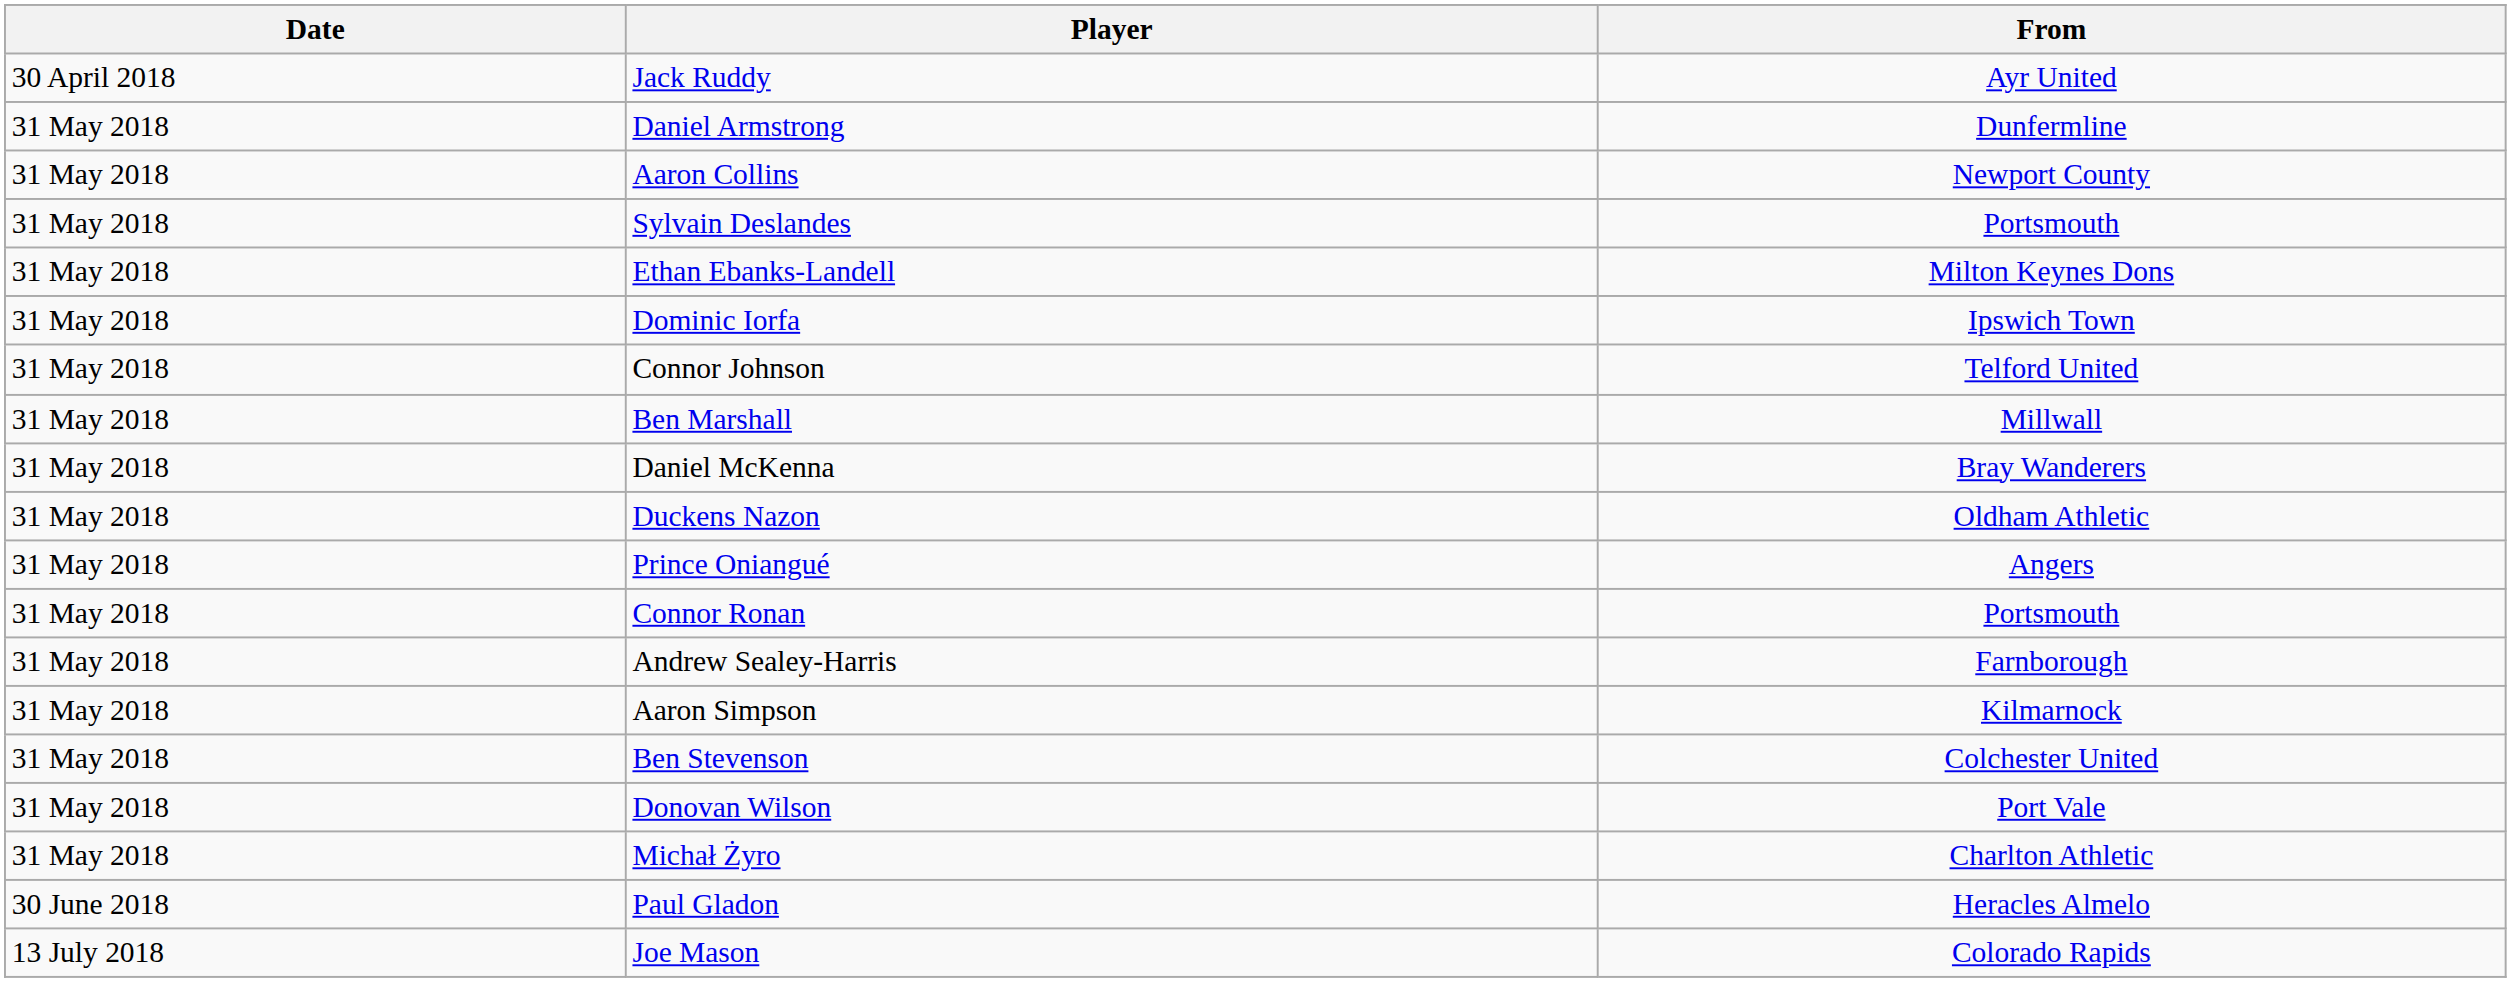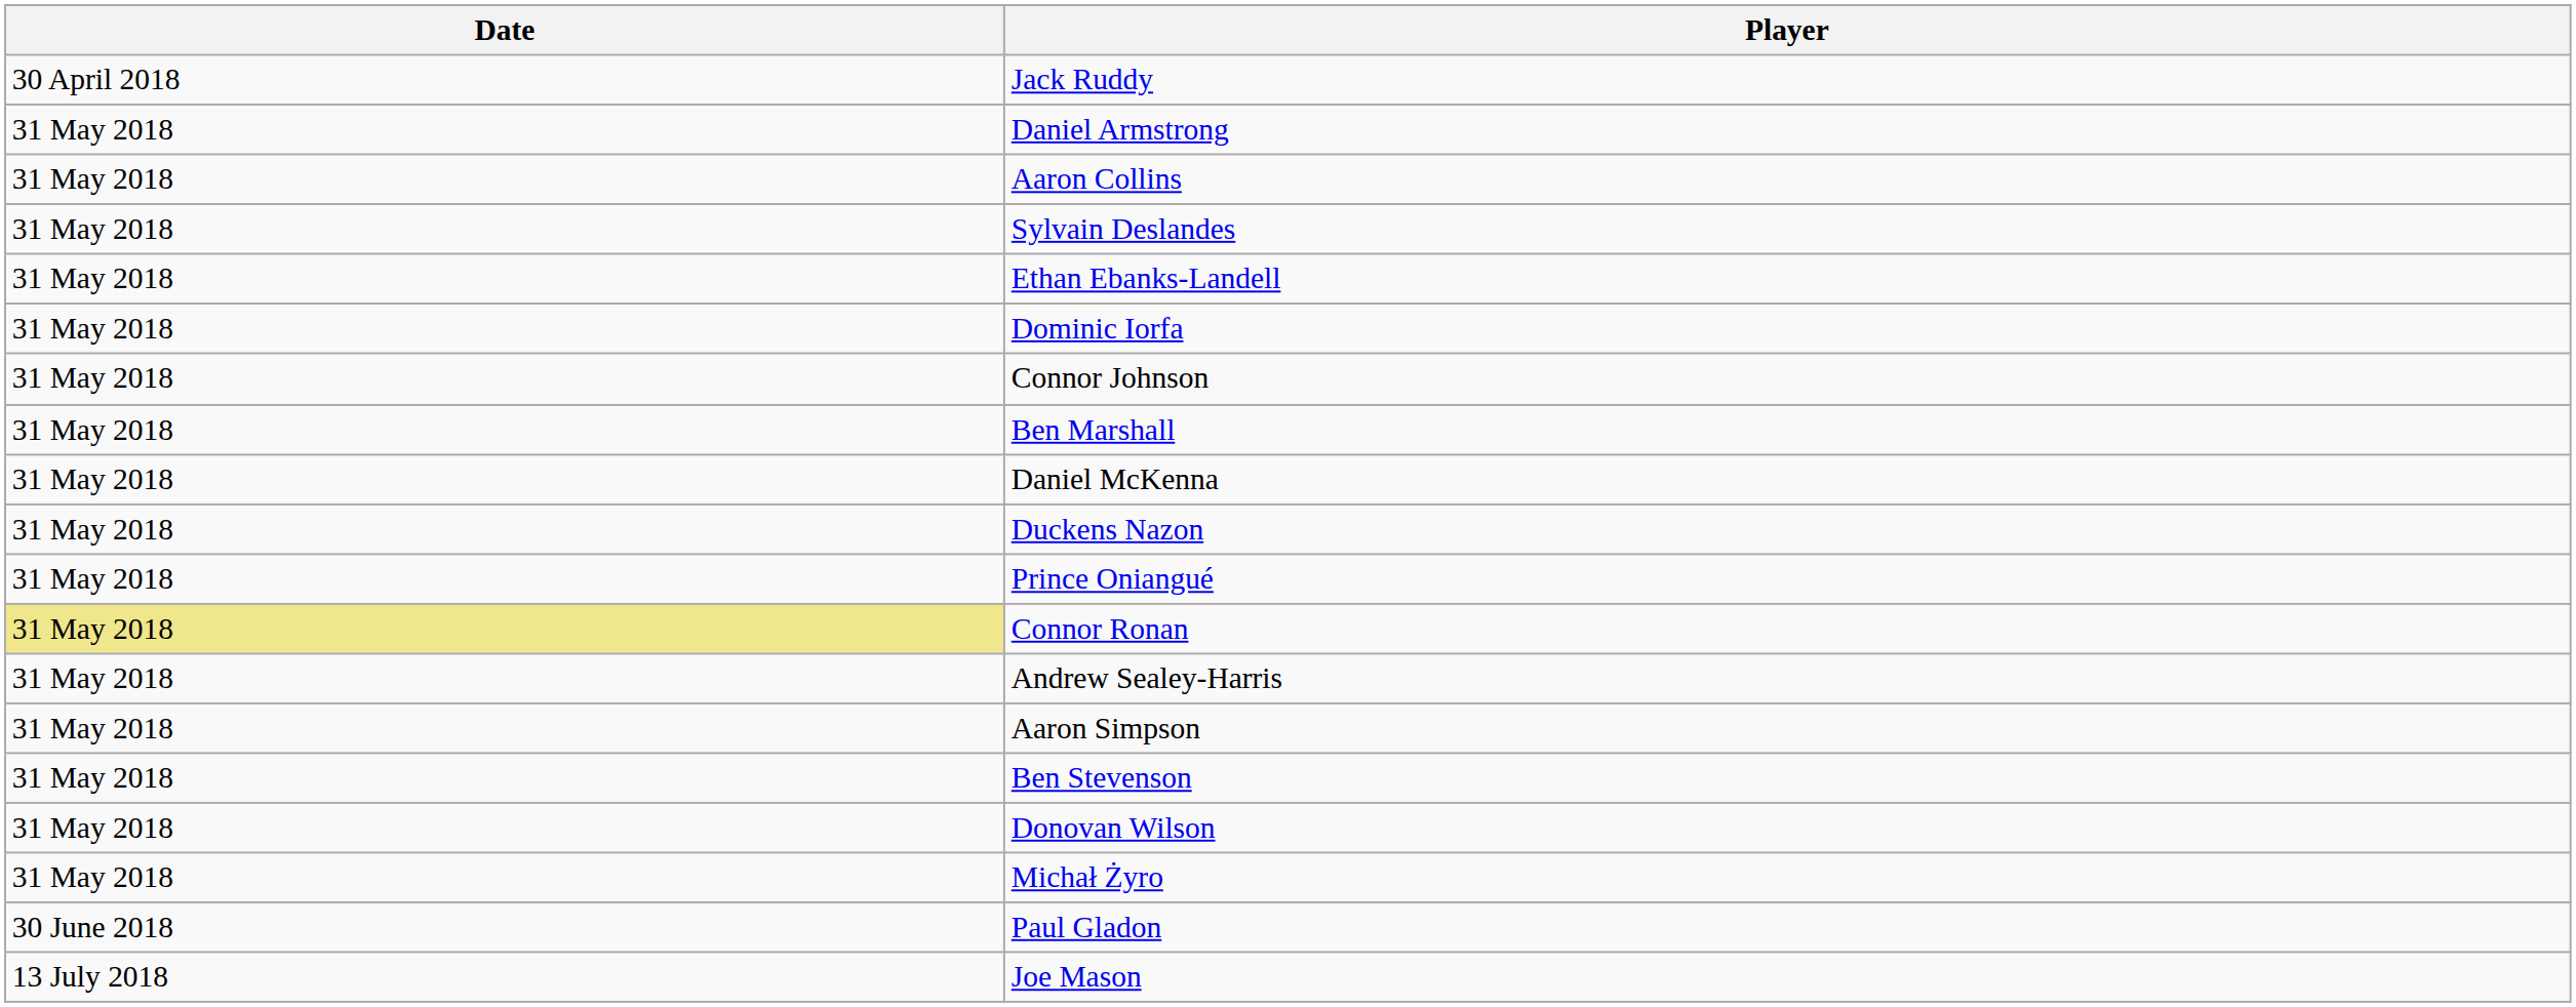 <table class="wikitable" style="text-align:center; font-size:95%;width:65%; text-align:left">
 <tr>
 <th>Date</th>
 <th>Player</th>
-<th>From</th>
 </tr>
 <tr>
 <td>30 April 2018</td>
 <td> <a href='#'>Jack Ruddy</a></td>
-<td align="center"> <a href='#'>Ayr United</a></td>
 </tr>
 <tr>
 <td>31 May 2018</td>
 <td> <a href='#'>Daniel Armstrong</a></td>
-<td align="center"> <a href='#'>Dunfermline</a></td>
 </tr>
 <tr>
 <td>31 May 2018</td>
 <td> <a href='#'>Aaron Collins</a></td>
-<td align="center"> <a href='#'>Newport County</a></td>
 </tr>
 <tr>
 <td>31 May 2018</td>
 <td> <a href='#'>Sylvain Deslandes</a></td>
-<td align="center"> <a href='#'>Portsmouth</a></td>
 </tr>
 <tr>
 <td>31 May 2018</td>
 <td> <a href='#'>Ethan Ebanks-Landell</a></td>
-<td align="center"> <a href='#'>Milton Keynes Dons</a></td>
 </tr>
 <tr>
 <td>31 May 2018</td>
 <td> <a href='#'>Dominic Iorfa</a></td>
-<td align="center"> <a href='#'>Ipswich Town</a></td>
 </tr>
 <tr>
 <td>31 May 2018</td>
 <td> Connor Johnson</td>
-<td align="center"> <a href='#'>Telford United</a></td>
 </tr>
 <tr>
 <td>31 May 2018</td>
 <td> <a href='#'>Ben Marshall</a></td>
-<td align="center"> <a href='#'>Millwall</a></td>
 </tr>
 <tr>
 <td>31 May 2018</td>
 <td> Daniel McKenna</td>
-<td align="center"> <a href='#'>Bray Wanderers</a></td>
 </tr>
 <tr>
 <td>31 May 2018</td>
 <td> <a href='#'>Duckens Nazon</a></td>
-<td align="center"> <a href='#'>Oldham Athletic</a></td>
 </tr>
 <tr>
 <td>31 May 2018</td>
 <td> <a href='#'>Prince Oniangué</a></td>
-<td align="center"> <a href='#'>Angers</a></td>
 </tr>
 <tr>
-<td>31 May 2018</td>
+<td style="background: khaki;">31 May 2018</td>
 <td> <a href='#'>Connor Ronan</a></td>
-<td align="center"> <a href='#'>Portsmouth</a></td>
 </tr>
 <tr>
 <td>31 May 2018</td>
 <td> Andrew Sealey-Harris</td>
-<td align="center"> <a href='#'>Farnborough</a></td>
 </tr>
 <tr>
 <td>31 May 2018</td>
 <td> Aaron Simpson</td>
-<td align="center"> <a href='#'>Kilmarnock</a></td>
 </tr>
 <tr>
 <td>31 May 2018</td>
 <td> <a href='#'>Ben Stevenson</a></td>
-<td align="center"> <a href='#'>Colchester United</a></td>
 </tr>
 <tr>
 <td>31 May 2018</td>
 <td> <a href='#'>Donovan Wilson</a></td>
-<td align="center"> <a href='#'>Port Vale</a></td>
 </tr>
 <tr>
 <td>31 May 2018</td>
 <td> <a href='#'>Michał Żyro</a></td>
-<td align="center"> <a href='#'>Charlton Athletic</a></td>
 </tr>
 <tr>
 <td>30 June 2018</td>
 <td> <a href='#'>Paul Gladon</a></td>
-<td align="center"> <a href='#'>Heracles Almelo</a></td>
 </tr>
 <tr>
 <td>13 July 2018</td>
 <td> <a href='#'>Joe Mason</a></td>
-<td align="center"> <a href='#'>Colorado Rapids</a></td>
 </tr>
 </table>
